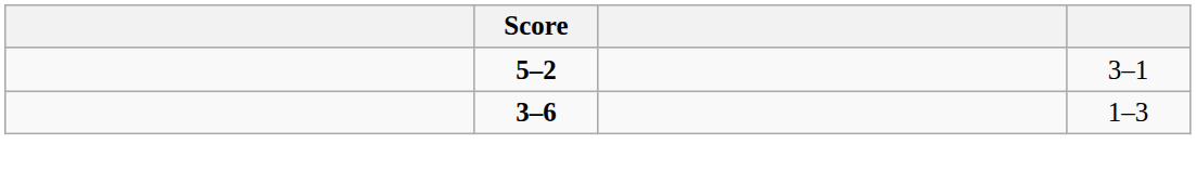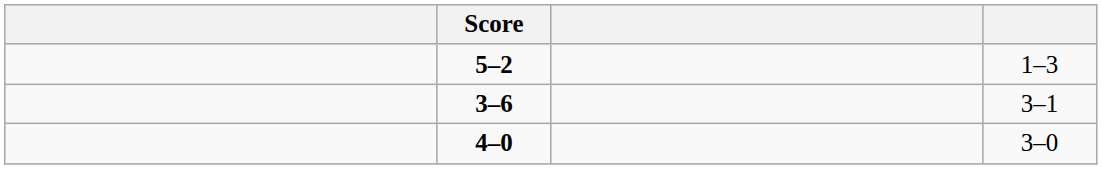 <table class="wikitable" style="text-align: center; ">
 <tr>
 <th align="right" width="270"></th>
 <th width="65">Score</th>
 <th align="left" width="270"></th>
 <th width="65"></th>
 </tr>
 <tr>
 <td align="left"><strong></strong></td>
 <td><strong>5–2</strong></td>
 <td align="left"></td>
-<td>3–1 <strong></strong></td>
+<td>1–3 <strong></strong></td>
 </tr>
 <tr>
 <td align="left"></td>
 <td><strong>3–6</strong></td>
 <td align="left"><strong></strong></td>
-<td>1–3 <strong></strong></td>
+<td>3–1 <strong></strong></td>
+</tr>
+<tr>
+<td align="left"><strong></strong></td>
+<td><strong>4–0</strong></td>
+<td align="left"></td>
+<td>3–0 <strong></strong></td>
 </tr>
 </table>
